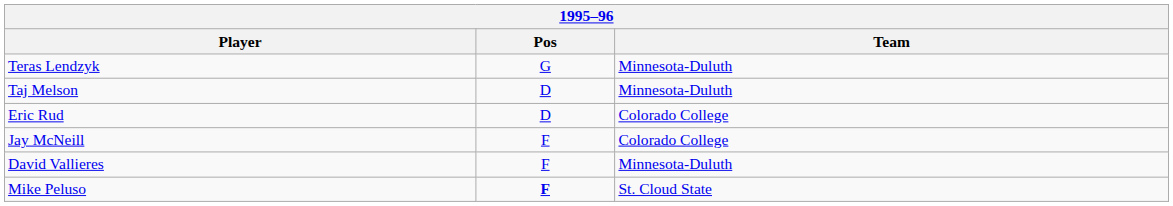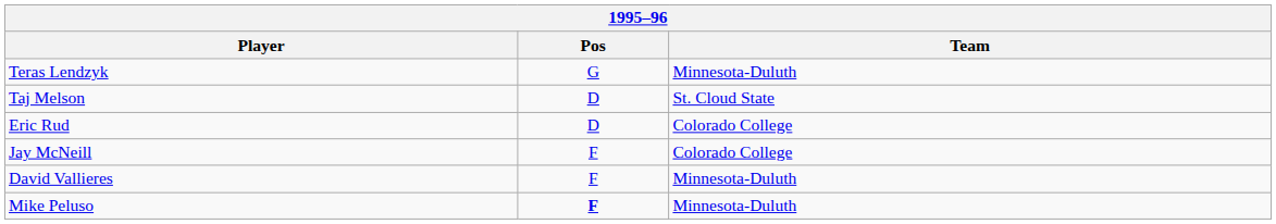 <table class="wikitable" width=95%>
 <tr>
 <th colspan=3><a href='#'>1995–96</a></th>
 </tr>
 <tr>
 <th>Player</th>
 <th>Pos</th>
 <th>Team</th>
 </tr>
 <tr>
 <td><a href='#'>Teras Lendzyk</a></td>
 <td align=center><a href='#'>G</a></td>
 <td><a href='#'>Minnesota-Duluth</a></td>
 </tr>
 <tr>
 <td><a href='#'>Taj Melson</a></td>
 <td align=center><a href='#'>D</a></td>
-<td><a href='#'>Minnesota-Duluth</a></td>
+<td><a href='#'>St. Cloud State</a></td>
 </tr>
 <tr>
 <td><a href='#'>Eric Rud</a></td>
 <td align=center><a href='#'>D</a></td>
 <td><a href='#'>Colorado College</a></td>
 </tr>
 <tr>
 <td><a href='#'>Jay McNeill</a></td>
 <td align=center><a href='#'>F</a></td>
 <td><a href='#'>Colorado College</a></td>
 </tr>
 <tr>
 <td><a href='#'>David Vallieres</a></td>
 <td align=center><a href='#'>F</a></td>
 <td><a href='#'>Minnesota-Duluth</a></td>
 </tr>
 <tr>
 <td><a href='#'>Mike Peluso</a></td>
 <td align=center><strong><a href='#'>F</a></strong></td>
-<td><a href='#'>St. Cloud State</a></td>
+<td><a href='#'>Minnesota-Duluth</a></td>
 </tr>
 </table>
